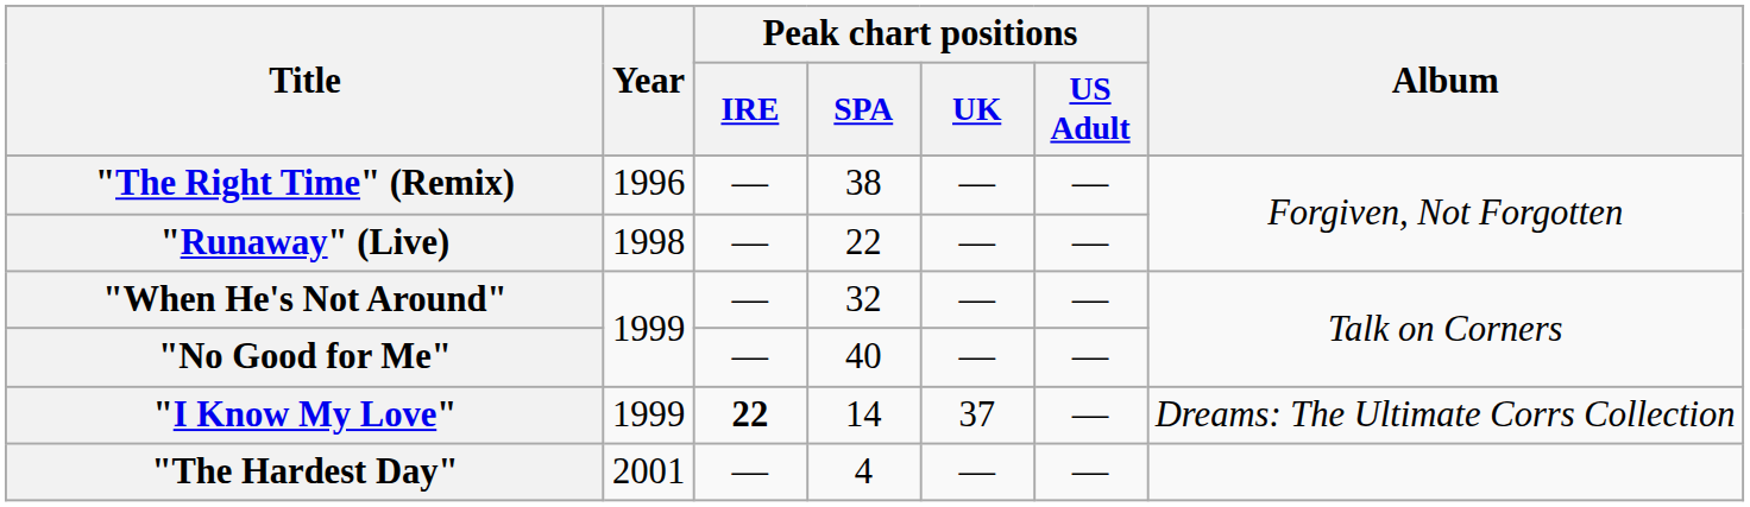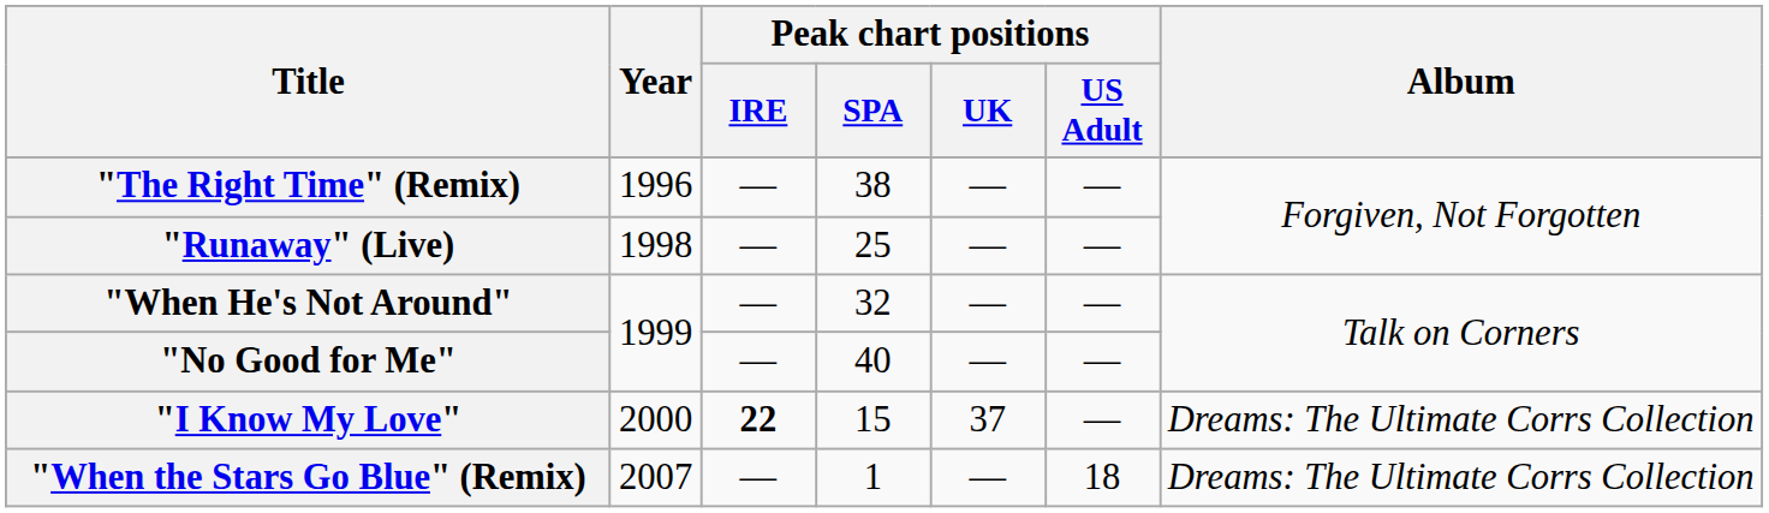 <table class="wikitable plainrowheaders" style="text-align:center;" border="1">
 <tr>
 <th scope="col" rowspan="2" style="width:16em;">Title</th>
 <th scope="col" rowspan="2">Year</th>
 <th scope="col" colspan="4">Peak chart positions</th>
 <th scope="col" rowspan="2">Album</th>
 </tr>
 <tr>
 <th scope="col" style="width:3em;font-size:90%;"><a href='#'>IRE</a><br></th>
 <th scope="col" style="width:3em;font-size:90%;"><a href='#'>SPA</a><br></th>
 <th scope="col" style="width:3em;font-size:90%;"><a href='#'>UK</a><br></th>
 <th scope="col" style="width:3em;font-size:90%;"><a href='#'>US Adult</a><br></th>
 </tr>
 <tr>
 <th scope="row">"<a href='#'>The Right Time</a>" (Remix)</th>
 <td>1996</td>
 <td>—</td>
 <td>38</td>
 <td>—</td>
 <td>—</td>
 <td rowspan="2"><em>Forgiven, Not Forgotten</em></td>
 </tr>
 <tr>
 <th scope="row">"<a href='#'>Runaway</a>" (Live)</th>
 <td>1998</td>
 <td>—</td>
-<td>22</td>
+<td>25</td>
 <td>—</td>
 <td>—</td>
 </tr>
 <tr>
 <th scope="row">"When He's Not Around"</th>
 <td rowspan="2">1999</td>
 <td>—</td>
 <td>32</td>
 <td>—</td>
 <td>—</td>
 <td rowspan="2"><em>Talk on Corners</em></td>
 </tr>
 <tr>
 <th scope="row">"No Good for Me"</th>
 <td>—</td>
 <td>40</td>
 <td>—</td>
 <td>—</td>
 </tr>
 <tr>
 <th scope="row">"<a href='#'>I Know My Love</a>"<br></th>
-<td>1999</td>
+<td>2000</td>
 <td><strong>22</strong></td>
-<td>14</td>
+<td>15</td>
 <td>37</td>
 <td>—</td>
 <td><em>Dreams: The Ultimate Corrs Collection</em></td>
 </tr>
 <tr>
-<th scope="row">"The Hardest Day"<br></th>
-<td>2001</td>
+<th scope="row">"<a href='#'>When the Stars Go Blue</a>" (Remix)<br></th>
+<td>2007</td>
 <td>—</td>
-<td>4</td>
+<td>1</td>
 <td>—</td>
-<td>—</td>
-<td></td>
+<td>18</td>
+<td><em>Dreams: The Ultimate Corrs Collection</em></td>
 </tr>
 </table>
